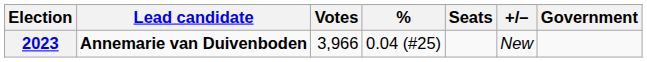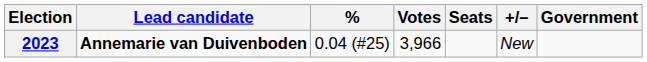 <table class="wikitable" style="text-align: right;">
 <tr>
 <th>Election</th>
 <th><a href='#'>Lead candidate</a></th>
+<th>%</th>
 <th>Votes</th>
-<th>%</th>
 <th>Seats</th>
 <th>+/–</th>
 <th>Government</th>
 </tr>
 <tr>
 <th><a href='#'>2023</a></th>
 <td><strong>Annemarie van Duivenboden</strong></td>
+<td>0.04 (#25)</td>
 <td>3,966</td>
-<td>0.04 (#25)</td>
 <td></td>
 <td><em>New</em></td>
 <td></td>
 </tr>
 </table>
